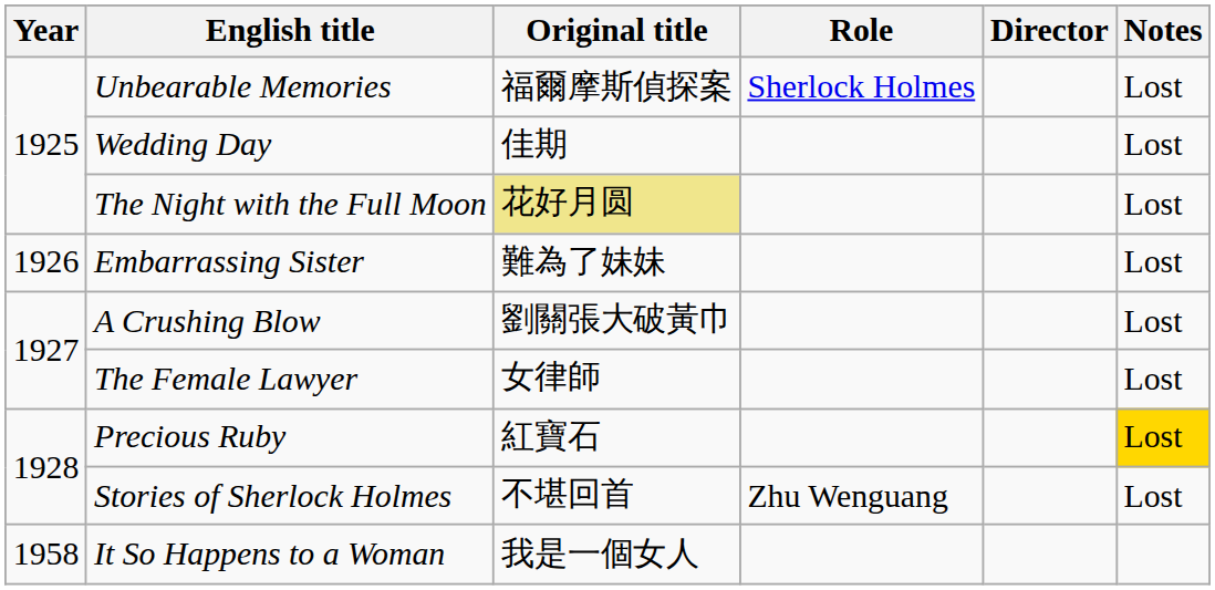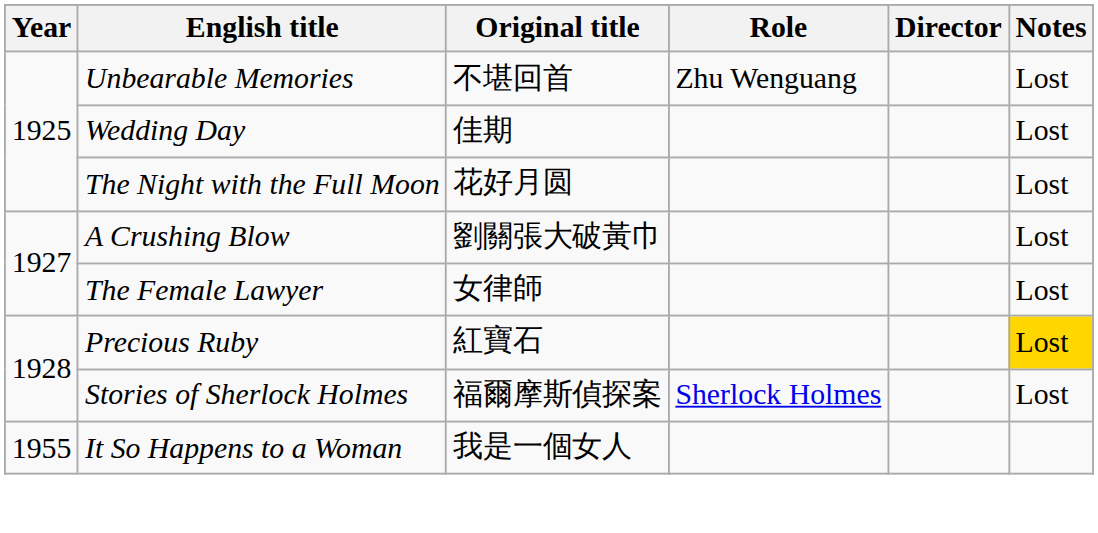 <table class="wikitable sortable">
 <tr>
 <th>Year</th>
 <th>English title</th>
 <th>Original title</th>
 <th>Role</th>
 <th>Director</th>
 <th class="unsortable">Notes</th>
 </tr>
 <tr>
 <td rowspan=3>1925</td>
 <td><em>Unbearable Memories</em></td>
-<td>福爾摩斯偵探案</td>
-<td><a href='#'>Sherlock Holmes</a></td>
+<td>不堪回首</td>
+<td>Zhu Wenguang</td>
 <td></td>
 <td>Lost</td>
 </tr>
 <tr>
 <td><em>Wedding Day</em></td>
 <td>佳期</td>
 <td></td>
 <td></td>
 <td>Lost</td>
 </tr>
 <tr>
 <td><em>The Night with the Full Moon</em></td>
-<td style="background: khaki;">花好月圆</td>
-<td></td>
-<td></td>
-<td>Lost</td>
-</tr>
-<tr>
-<td>1926</td>
-<td><em>Embarrassing Sister</em></td>
-<td>難為了妹妹</td>
+<td>花好月圆</td>
 <td></td>
 <td></td>
 <td>Lost</td>
 </tr>
 <tr>
 <td rowspan=2>1927</td>
 <td><em>A Crushing Blow</em></td>
 <td>劉關張大破黃巾</td>
 <td></td>
 <td></td>
 <td>Lost</td>
 </tr>
 <tr>
 <td><em>The Female Lawyer</em></td>
 <td>女律師</td>
 <td></td>
 <td></td>
 <td>Lost</td>
 </tr>
 <tr>
 <td rowspan=2>1928</td>
 <td><em>Precious Ruby</em></td>
 <td>紅寶石</td>
 <td></td>
 <td></td>
 <td style="background: gold;">Lost</td>
 </tr>
 <tr>
 <td><em>Stories of Sherlock Holmes</em></td>
-<td>不堪回首</td>
-<td>Zhu Wenguang</td>
+<td>福爾摩斯偵探案</td>
+<td><a href='#'>Sherlock Holmes</a></td>
 <td></td>
 <td>Lost</td>
 </tr>
 <tr>
-<td>1958</td>
+<td>1955</td>
 <td><em>It So Happens to a Woman</em></td>
 <td>我是一個女人</td>
 <td></td>
 <td></td>
 <td></td>
 </tr>
 </table>
